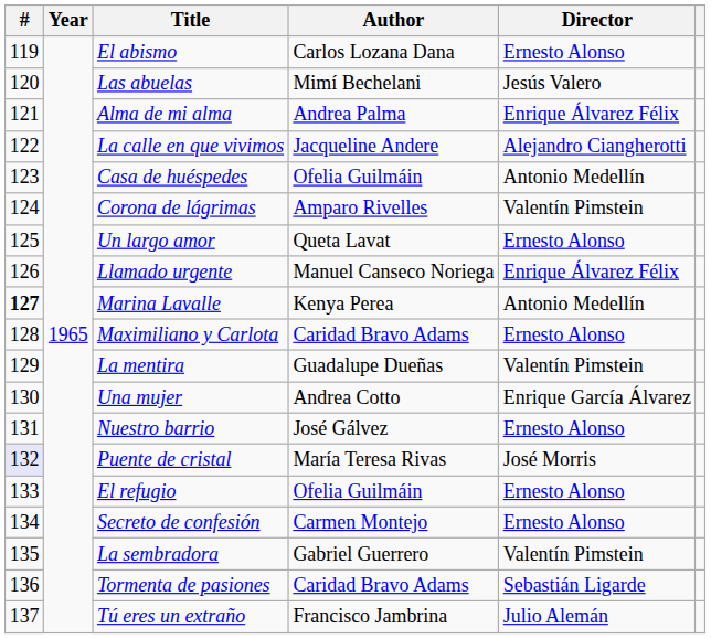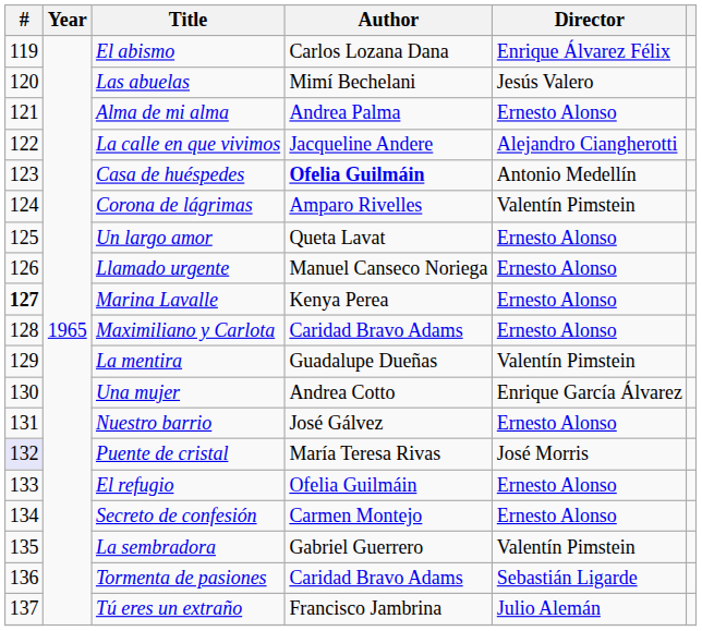 <table class="wikitable sortable">
 <tr>
 <th>#</th>
 <th>Year</th>
 <th>Title</th>
 <th>Author</th>
 <th>Director</th>
 <th></th>
 </tr>
 <tr>
 <td>119</td>
 <td rowspan="20"><a href='#'>1965</a></td>
 <td><em><a href='#'>El abismo</a></em></td>
 <td>Carlos Lozana Dana</td>
-<td><a href='#'>Ernesto Alonso</a></td>
+<td><a href='#'>Enrique Álvarez Félix</a></td>
 <td></td>
 </tr>
 <tr>
 <td>120</td>
 <td><em><a href='#'>Las abuelas</a></em></td>
 <td>Mimí Bechelani</td>
 <td>Jesús Valero</td>
 <td></td>
 </tr>
 <tr>
 <td>121</td>
 <td><em><a href='#'>Alma de mi alma</a></em></td>
 <td><a href='#'>Andrea Palma</a></td>
-<td><a href='#'>Enrique Álvarez Félix</a></td>
+<td><a href='#'>Ernesto Alonso</a></td>
 <td></td>
 </tr>
 <tr>
 <td>122</td>
 <td><em><a href='#'>La calle en que vivimos</a></em></td>
 <td><a href='#'>Jacqueline Andere</a></td>
 <td><a href='#'>Alejandro Ciangherotti</a></td>
 <td></td>
 </tr>
 <tr>
 <td>123</td>
 <td><em><a href='#'>Casa de huéspedes</a></em></td>
-<td><a href='#'>Ofelia Guilmáin</a></td>
+<td><strong><a href='#'>Ofelia Guilmáin</a></strong></td>
 <td>Antonio Medellín</td>
 <td></td>
 </tr>
 <tr>
 <td>124</td>
 <td><em><a href='#'>Corona de lágrimas</a></em></td>
 <td><a href='#'>Amparo Rivelles</a></td>
 <td>Valentín Pimstein</td>
 <td></td>
 </tr>
 <tr>
 <td>125</td>
 <td><em><a href='#'>Un largo amor</a></em></td>
 <td>Queta Lavat</td>
 <td><a href='#'>Ernesto Alonso</a></td>
 <td></td>
 </tr>
 <tr>
 <td>126</td>
 <td><em><a href='#'>Llamado urgente</a></em></td>
 <td>Manuel Canseco Noriega</td>
-<td><a href='#'>Enrique Álvarez Félix</a></td>
+<td><a href='#'>Ernesto Alonso</a></td>
 <td></td>
 </tr>
 <tr>
 <td><strong>127</strong></td>
 <td><em><a href='#'>Marina Lavalle</a></em></td>
 <td>Kenya Perea</td>
-<td>Antonio Medellín</td>
+<td><a href='#'>Ernesto Alonso</a></td>
 <td></td>
 </tr>
 <tr>
 <td>128</td>
 <td><em><a href='#'>Maximiliano y Carlota</a></em></td>
 <td><a href='#'>Caridad Bravo Adams</a></td>
 <td><a href='#'>Ernesto Alonso</a></td>
 <td></td>
 </tr>
 <tr>
 <td>129</td>
 <td><em><a href='#'>La mentira</a></em></td>
 <td>Guadalupe Dueñas</td>
 <td>Valentín Pimstein</td>
 <td></td>
 </tr>
 <tr>
 <td>130</td>
 <td><em><a href='#'>Una mujer</a></em></td>
 <td>Andrea Cotto</td>
 <td>Enrique García Álvarez</td>
 <td></td>
 </tr>
 <tr>
 <td>131</td>
 <td><em><a href='#'>Nuestro barrio</a></em></td>
 <td>José Gálvez</td>
 <td><a href='#'>Ernesto Alonso</a></td>
 <td></td>
 </tr>
 <tr>
 <td style="background: lavender;">132</td>
 <td><em><a href='#'>Puente de cristal</a></em></td>
 <td>María Teresa Rivas</td>
 <td>José Morris</td>
 <td></td>
 </tr>
 <tr>
 <td>133</td>
 <td><em><a href='#'>El refugio</a></em></td>
 <td><a href='#'>Ofelia Guilmáin</a></td>
 <td><a href='#'>Ernesto Alonso</a></td>
 <td></td>
 </tr>
 <tr>
 <td>134</td>
 <td><em><a href='#'>Secreto de confesión</a></em></td>
 <td><a href='#'>Carmen Montejo</a></td>
 <td><a href='#'>Ernesto Alonso</a></td>
 <td></td>
 </tr>
 <tr>
 <td>135</td>
 <td><em><a href='#'>La sembradora</a></em></td>
 <td>Gabriel Guerrero</td>
 <td>Valentín Pimstein</td>
 <td></td>
 </tr>
 <tr>
 <td>136</td>
 <td><em><a href='#'>Tormenta de pasiones</a></em></td>
 <td><a href='#'>Caridad Bravo Adams</a></td>
 <td><a href='#'>Sebastián Ligarde</a></td>
 <td></td>
 </tr>
 <tr>
 <td>137</td>
 <td><em><a href='#'>Tú eres un extraño</a></em></td>
 <td>Francisco Jambrina</td>
 <td><a href='#'>Julio Alemán</a></td>
 <td></td>
 </tr>
 <tr>
 </tr>
 </table>
